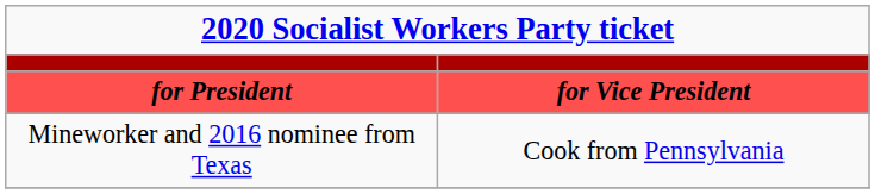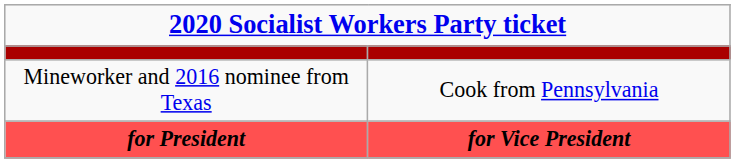 <table class="wikitable" style="font-size:90%; text-align:center;">
 <tr>
 <td colspan=2><big><strong><a href='#'>2020 Socialist Workers Party ticket</a></strong></big></td>
 </tr>
 <tr>
 <th style="font-size:135%; background:#AA0000"></th>
 <th style="font-size:135%; background:#AA0000"></th>
 </tr>
+<tr>
+<td style=width:16em>Mineworker and <a href='#'>2016</a> nominee from <a href='#'>Texas</a></td>
+<td style=width:16em>Cook from <a href='#'>Pennsylvania</a></td>
+</tr>
 <tr style="color:#000; background:#FF5050; font-size:100%">
 <td><strong><em>for President</em></strong></td>
 <td><strong><em>for Vice President</em></strong></td>
 </tr>
 <tr>
-<td style=width:16em>Mineworker and <a href='#'>2016</a> nominee from <a href='#'>Texas</a></td>
-<td style=width:16em>Cook from <a href='#'>Pennsylvania</a></td>
-</tr>
-<tr>
 </tr>
 </table>
